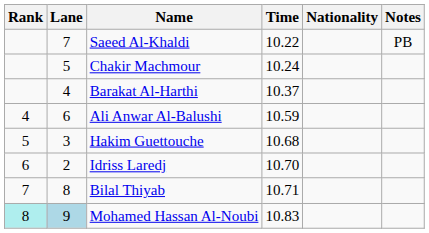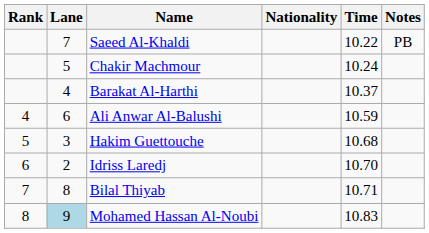 <table class="wikitable sortable" style="text-align:center;font-size:95%">
 <tr>
 <th>Rank</th>
 <th>Lane</th>
 <th>Name</th>
+<th>Nationality</th>
 <th>Time</th>
-<th>Nationality</th>
 <th>Notes</th>
 </tr>
 <tr>
 <td></td>
 <td>7</td>
 <td align=left><a href='#'>Saeed Al-Khaldi</a></td>
+<td align=left></td>
 <td>10.22</td>
-<td align=left></td>
 <td>PB</td>
 </tr>
 <tr>
 <td></td>
 <td>5</td>
 <td align=left><a href='#'>Chakir Machmour</a></td>
+<td align=left></td>
 <td>10.24</td>
-<td align=left></td>
 <td></td>
 </tr>
 <tr>
 <td></td>
 <td>4</td>
 <td align=left><a href='#'>Barakat Al-Harthi</a></td>
+<td align=left></td>
 <td>10.37</td>
-<td align=left></td>
 <td></td>
 </tr>
 <tr>
 <td>4</td>
 <td>6</td>
 <td align=left><a href='#'>Ali Anwar Al-Balushi</a></td>
+<td align=left></td>
 <td>10.59</td>
-<td align=left></td>
 <td></td>
 </tr>
 <tr>
 <td>5</td>
 <td>3</td>
 <td align=left><a href='#'>Hakim Guettouche</a></td>
+<td align=left></td>
 <td>10.68</td>
-<td align=left></td>
 <td></td>
 </tr>
 <tr>
 <td>6</td>
 <td>2</td>
 <td align=left><a href='#'>Idriss Laredj</a></td>
+<td align=left></td>
 <td>10.70</td>
-<td align=left></td>
 <td></td>
 </tr>
 <tr>
 <td>7</td>
 <td>8</td>
 <td align=left><a href='#'>Bilal Thiyab</a></td>
+<td align=left></td>
 <td>10.71</td>
-<td align=left></td>
 <td></td>
 </tr>
 <tr>
-<td style="background: paleturquoise;">8</td>
+<td>8</td>
 <td style="background: lightblue;">9</td>
 <td align=left><a href='#'>Mohamed Hassan Al-Noubi</a></td>
+<td align=left></td>
 <td>10.83</td>
-<td align=left></td>
 <td></td>
 </tr>
 </table>
